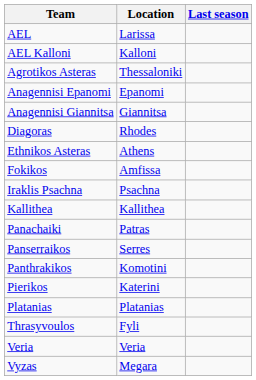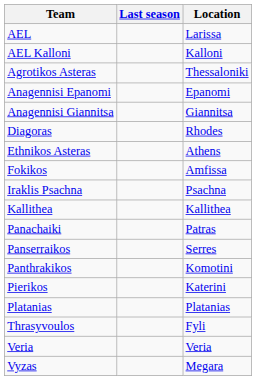 <table class="wikitable sortable">
 <tr>
 <th>Team</th>
+<th><a href='#'>Last season</a></th>
 <th>Location</th>
-<th><a href='#'>Last season</a></th>
 </tr>
 <tr>
 <td><a href='#'>AEL</a></td>
+<td></td>
 <td><a href='#'>Larissa</a></td>
-<td></td>
 </tr>
 <tr>
 <td><a href='#'>AEL Kalloni</a></td>
+<td></td>
 <td><a href='#'>Kalloni</a></td>
-<td></td>
 </tr>
 <tr>
 <td><a href='#'>Agrotikos Asteras</a></td>
+<td></td>
 <td><a href='#'>Thessaloniki</a></td>
-<td></td>
 </tr>
 <tr>
 <td><a href='#'>Anagennisi Epanomi</a></td>
+<td></td>
 <td><a href='#'>Epanomi</a></td>
-<td></td>
 </tr>
 <tr>
 <td><a href='#'>Anagennisi Giannitsa</a></td>
+<td></td>
 <td><a href='#'>Giannitsa</a></td>
-<td></td>
 </tr>
 <tr>
 <td><a href='#'>Diagoras</a></td>
+<td></td>
 <td><a href='#'>Rhodes</a></td>
-<td></td>
 </tr>
 <tr>
 <td><a href='#'>Ethnikos Asteras</a></td>
+<td></td>
 <td><a href='#'>Athens</a></td>
-<td></td>
 </tr>
 <tr>
 <td><a href='#'>Fokikos</a></td>
+<td></td>
 <td><a href='#'>Amfissa</a></td>
-<td></td>
 </tr>
 <tr>
 <td><a href='#'>Iraklis Psachna</a></td>
+<td></td>
 <td><a href='#'>Psachna</a></td>
-<td></td>
 </tr>
 <tr>
 <td><a href='#'>Kallithea</a></td>
+<td></td>
 <td><a href='#'>Kallithea</a></td>
-<td></td>
 </tr>
 <tr>
 <td><a href='#'>Panachaiki</a></td>
+<td></td>
 <td><a href='#'>Patras</a></td>
-<td></td>
 </tr>
 <tr>
 <td><a href='#'>Panserraikos</a></td>
+<td></td>
 <td><a href='#'>Serres</a></td>
-<td></td>
 </tr>
 <tr>
 <td><a href='#'>Panthrakikos</a></td>
+<td></td>
 <td><a href='#'>Komotini</a></td>
-<td></td>
 </tr>
 <tr>
 <td><a href='#'>Pierikos</a></td>
+<td></td>
 <td><a href='#'>Katerini</a></td>
-<td></td>
 </tr>
 <tr>
 <td><a href='#'>Platanias</a></td>
+<td></td>
 <td><a href='#'>Platanias</a></td>
-<td></td>
 </tr>
 <tr>
 <td><a href='#'>Thrasyvoulos</a></td>
+<td></td>
 <td><a href='#'>Fyli</a></td>
-<td></td>
 </tr>
 <tr>
 <td><a href='#'>Veria</a></td>
+<td></td>
 <td><a href='#'>Veria</a></td>
-<td></td>
 </tr>
 <tr>
 <td><a href='#'>Vyzas</a></td>
+<td></td>
 <td><a href='#'>Megara</a></td>
-<td></td>
 </tr>
 </table>
